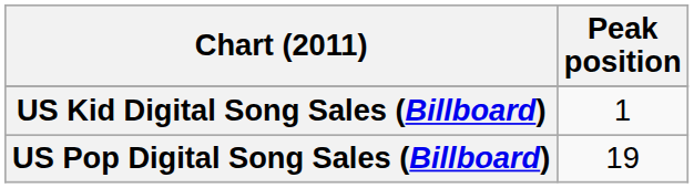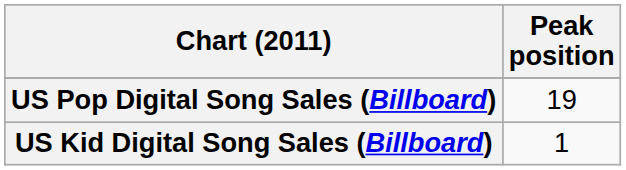 <table class="wikitable sortable plainrowheaders" style="text-align:center">
 <tr>
 <th scope="col">Chart (2011)</th>
 <th scope="col">Peak<br>position</th>
 </tr>
 <tr>
 </tr>
 <tr>
+<th scope="row">US Pop Digital Song Sales (<em><a href='#'>Billboard</a></em>)</th>
+<td>19</td>
+</tr>
+<tr>
 <th scope="row">US Kid Digital Song Sales (<em><a href='#'>Billboard</a></em>)</th>
 <td>1</td>
 </tr>
-<tr>
-<th scope="row">US Pop Digital Song Sales (<em><a href='#'>Billboard</a></em>)</th>
-<td>19</td>
-</tr>
 </table>
